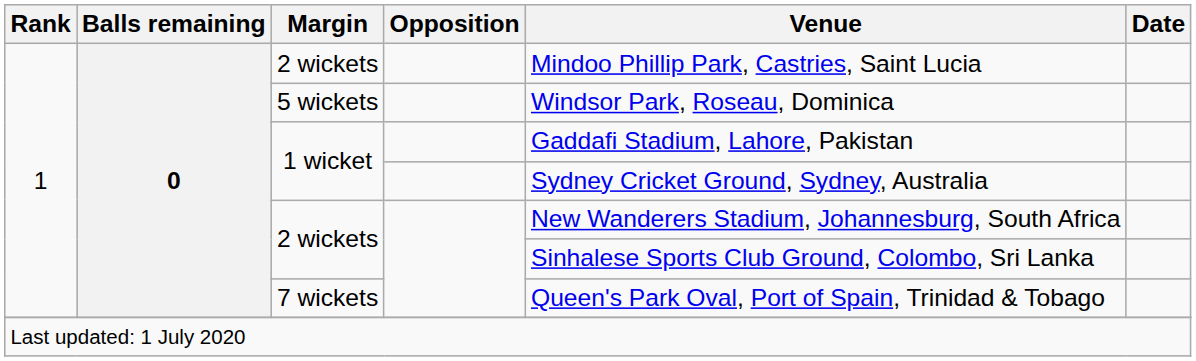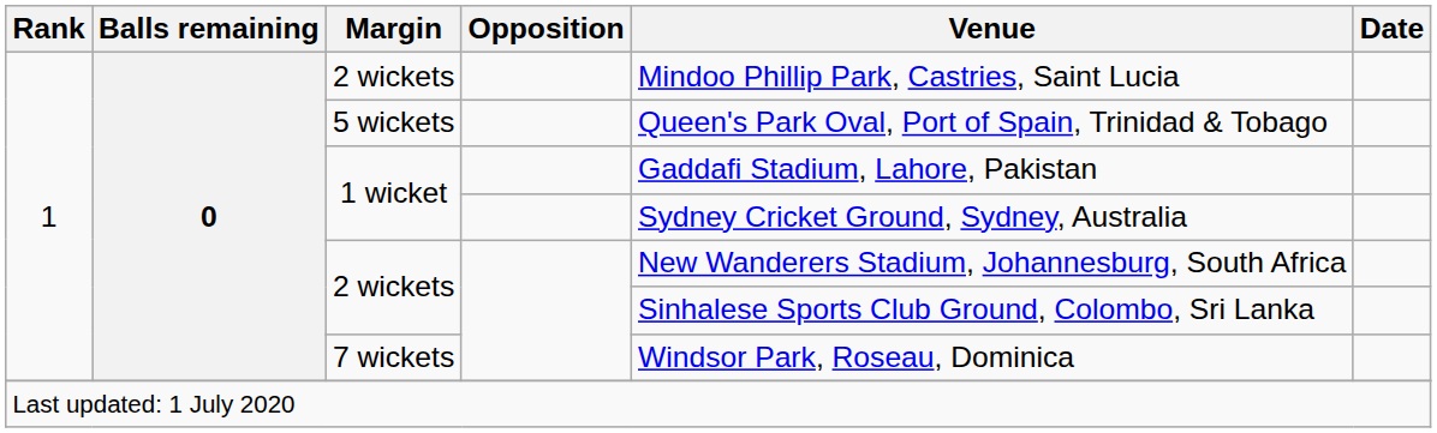 <table class="wikitable plainrowheaders sortable">
 <tr>
 <th scope=col>Rank</th>
 <th scope=col>Balls remaining</th>
 <th scope=col>Margin</th>
 <th scope=col>Opposition</th>
 <th scope=col>Venue</th>
 <th scope=col>Date</th>
 </tr>
 <tr>
 <td align=center rowspan=7>1</td>
 <th scope=row style=text-align:center; rowspan=7>0</th>
 <td scope=row style=text-align:center;>2 wickets</td>
 <td></td>
 <td><a href='#'>Mindoo Phillip Park</a>, <a href='#'>Castries</a>, Saint Lucia</td>
 <td></td>
 </tr>
 <tr>
 <td scope=row style=text-align:center;>5 wickets</td>
 <td></td>
-<td><a href='#'>Windsor Park</a>, <a href='#'>Roseau</a>, Dominica</td>
+<td><a href='#'>Queen's Park Oval</a>, <a href='#'>Port of Spain</a>, Trinidad & Tobago</td>
 <td></td>
 </tr>
 <tr>
 <td scope=row style=text-align:center; rowspan=2>1 wicket</td>
 <td></td>
 <td><a href='#'>Gaddafi Stadium</a>, <a href='#'>Lahore</a>, Pakistan</td>
 <td> </td>
 </tr>
 <tr>
 <td></td>
 <td><a href='#'>Sydney Cricket Ground</a>, <a href='#'>Sydney</a>, Australia</td>
 <td></td>
 </tr>
 <tr>
 <td scope=row style=text-align:center; rowspan=2>2 wickets</td>
 <td rowspan=3></td>
 <td><a href='#'>New Wanderers Stadium</a>, <a href='#'>Johannesburg</a>, South Africa</td>
 <td></td>
 </tr>
 <tr>
 <td><a href='#'>Sinhalese Sports Club Ground</a>, <a href='#'>Colombo</a>, Sri Lanka</td>
 <td></td>
 </tr>
 <tr>
 <td scope=row style=text-align:center;>7 wickets</td>
-<td><a href='#'>Queen's Park Oval</a>, <a href='#'>Port of Spain</a>, Trinidad & Tobago</td>
+<td><a href='#'>Windsor Park</a>, <a href='#'>Roseau</a>, Dominica</td>
 <td></td>
 </tr>
 <tr>
 </tr>
 <tr class=sortbottom>
 <td colspan=6><small>Last updated: 1 July 2020</small></td>
 </tr>
 </table>
